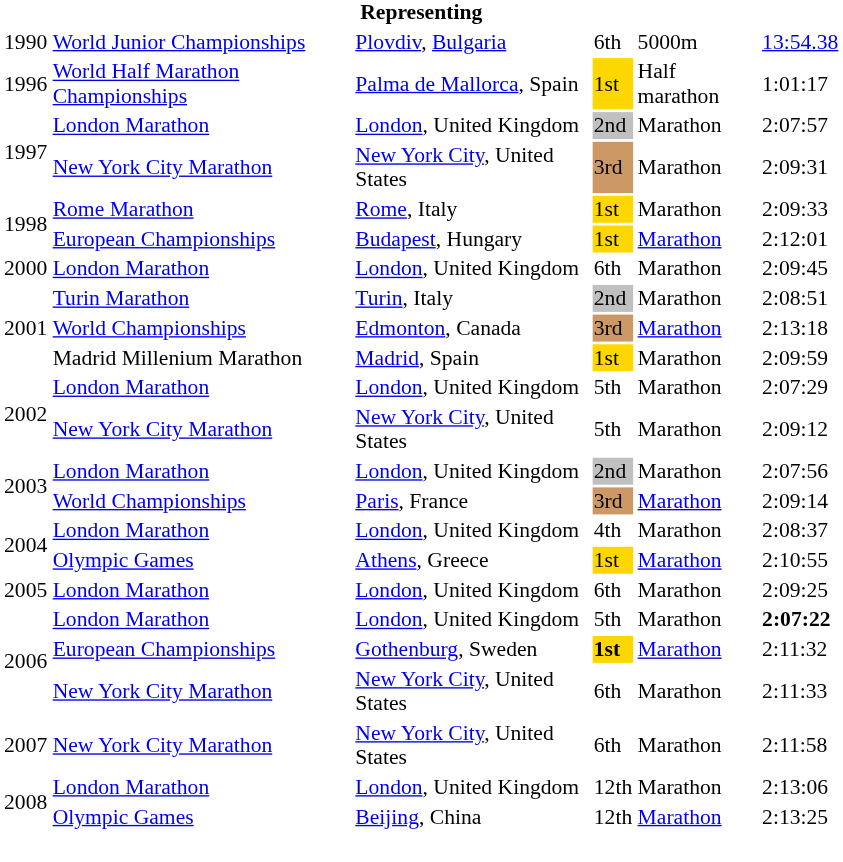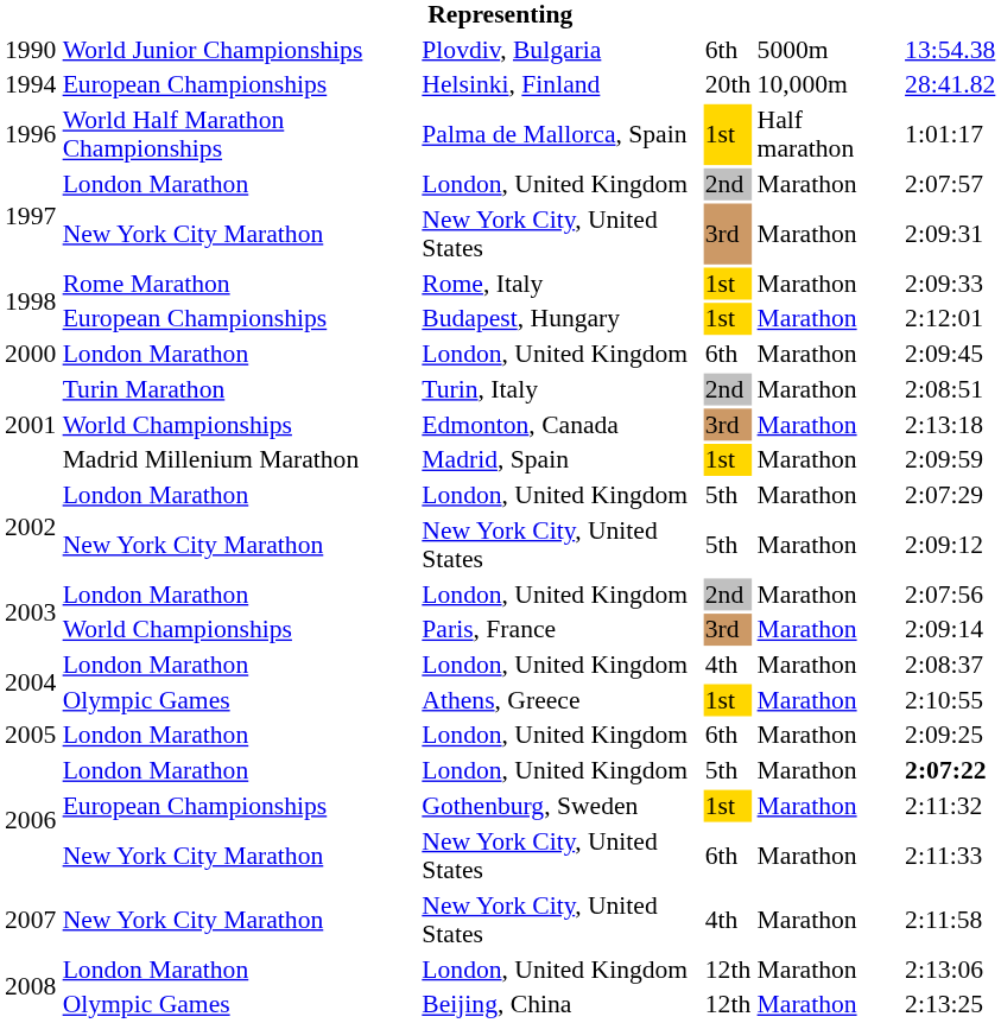 <table>
 <tr>
 <th colspan="6">Representing </th>
 </tr>
 <tr>
 <td>1990</td>
 <td><a href='#'>World Junior Championships</a></td>
 <td><a href='#'>Plovdiv</a>, <a href='#'>Bulgaria</a></td>
 <td>6th</td>
 <td>5000m</td>
 <td><a href='#'>13:54.38</a></td>
+</tr>
+<tr>
+<td>1994</td>
+<td><a href='#'>European Championships</a></td>
+<td><a href='#'>Helsinki</a>, <a href='#'>Finland</a></td>
+<td>20th</td>
+<td>10,000m</td>
+<td><a href='#'>28:41.82</a></td>
 </tr>
 <tr>
 <td>1996</td>
 <td><a href='#'>World Half Marathon Championships</a></td>
 <td><a href='#'>Palma de Mallorca</a>, Spain</td>
 <td bgcolor=gold>1st</td>
 <td>Half marathon</td>
 <td>1:01:17</td>
 </tr>
 <tr>
 <td rowspan=2>1997</td>
 <td><a href='#'>London Marathon</a></td>
 <td><a href='#'>London</a>, United Kingdom</td>
 <td bgcolor="silver">2nd</td>
 <td>Marathon</td>
 <td>2:07:57</td>
 </tr>
 <tr>
 <td><a href='#'>New York City Marathon</a></td>
 <td><a href='#'>New York City</a>, United States</td>
 <td bgcolor="cc9966">3rd</td>
 <td>Marathon</td>
 <td>2:09:31</td>
 </tr>
 <tr>
 <td rowspan=2>1998</td>
 <td><a href='#'>Rome Marathon</a></td>
 <td><a href='#'>Rome</a>, Italy</td>
 <td bgcolor="gold">1st</td>
 <td>Marathon</td>
 <td>2:09:33</td>
 </tr>
 <tr>
 <td><a href='#'>European Championships</a></td>
 <td><a href='#'>Budapest</a>, Hungary</td>
 <td bgcolor=gold>1st</td>
 <td><a href='#'>Marathon</a></td>
 <td>2:12:01</td>
 </tr>
 <tr>
 <td>2000</td>
 <td><a href='#'>London Marathon</a></td>
 <td><a href='#'>London</a>, United Kingdom</td>
 <td>6th</td>
 <td>Marathon</td>
 <td>2:09:45</td>
 </tr>
 <tr>
 <td rowspan=3>2001</td>
 <td><a href='#'>Turin Marathon</a></td>
 <td><a href='#'>Turin</a>, Italy</td>
 <td bgcolor="silver">2nd</td>
 <td>Marathon</td>
 <td>2:08:51</td>
 </tr>
 <tr>
 <td><a href='#'>World Championships</a></td>
 <td><a href='#'>Edmonton</a>, Canada</td>
 <td bgcolor=cc9966>3rd</td>
 <td><a href='#'>Marathon</a></td>
 <td>2:13:18</td>
 </tr>
 <tr>
 <td>Madrid Millenium Marathon</td>
 <td><a href='#'>Madrid</a>, Spain</td>
 <td bgcolor="gold">1st</td>
 <td>Marathon</td>
 <td>2:09:59</td>
 </tr>
 <tr>
 <td rowspan=2>2002</td>
 <td><a href='#'>London Marathon</a></td>
 <td><a href='#'>London</a>, United Kingdom</td>
 <td>5th</td>
 <td>Marathon</td>
 <td>2:07:29</td>
 </tr>
 <tr>
 <td><a href='#'>New York City Marathon</a></td>
 <td><a href='#'>New York City</a>, United States</td>
 <td>5th</td>
 <td>Marathon</td>
 <td>2:09:12</td>
 </tr>
 <tr>
 <td rowspan=2>2003</td>
 <td><a href='#'>London Marathon</a></td>
 <td><a href='#'>London</a>, United Kingdom</td>
 <td bgcolor="silver">2nd</td>
 <td>Marathon</td>
 <td>2:07:56</td>
 </tr>
 <tr>
 <td><a href='#'>World Championships</a></td>
 <td><a href='#'>Paris</a>, France</td>
 <td bgcolor=cc9966>3rd</td>
 <td><a href='#'>Marathon</a></td>
 <td>2:09:14</td>
 </tr>
 <tr>
 <td rowspan=2>2004</td>
 <td><a href='#'>London Marathon</a></td>
 <td><a href='#'>London</a>, United Kingdom</td>
 <td>4th</td>
 <td>Marathon</td>
 <td>2:08:37</td>
 </tr>
 <tr>
 <td><a href='#'>Olympic Games</a></td>
 <td><a href='#'>Athens</a>, Greece</td>
 <td bgcolor=gold>1st</td>
 <td><a href='#'>Marathon</a></td>
 <td>2:10:55</td>
 </tr>
 <tr>
 <td>2005</td>
 <td><a href='#'>London Marathon</a></td>
 <td><a href='#'>London</a>, United Kingdom</td>
 <td>6th</td>
 <td>Marathon</td>
 <td>2:09:25</td>
 </tr>
 <tr>
 <td rowspan=3>2006</td>
 <td><a href='#'>London Marathon</a></td>
 <td><a href='#'>London</a>, United Kingdom</td>
 <td>5th</td>
 <td>Marathon</td>
 <td><strong>2:07:22</strong></td>
 </tr>
 <tr>
 <td><a href='#'>European Championships</a></td>
 <td><a href='#'>Gothenburg</a>, Sweden</td>
-<td bgcolor=gold><strong>1st</strong></td>
+<td bgcolor=gold>1st</td>
 <td><a href='#'>Marathon</a></td>
 <td>2:11:32</td>
 </tr>
 <tr>
 <td><a href='#'>New York City Marathon</a></td>
 <td><a href='#'>New York City</a>, United States</td>
 <td>6th</td>
 <td>Marathon</td>
 <td>2:11:33</td>
 </tr>
 <tr>
 <td>2007</td>
 <td><a href='#'>New York City Marathon</a></td>
 <td><a href='#'>New York City</a>, United States</td>
-<td>6th</td>
+<td>4th</td>
 <td>Marathon</td>
 <td>2:11:58</td>
 </tr>
 <tr>
 <td rowspan=2>2008</td>
 <td><a href='#'>London Marathon</a></td>
 <td><a href='#'>London</a>, United Kingdom</td>
 <td>12th</td>
 <td>Marathon</td>
 <td>2:13:06</td>
 </tr>
 <tr>
 <td><a href='#'>Olympic Games</a></td>
 <td><a href='#'>Beijing</a>, China</td>
 <td>12th</td>
 <td><a href='#'>Marathon</a></td>
 <td>2:13:25</td>
 </tr>
 </table>
